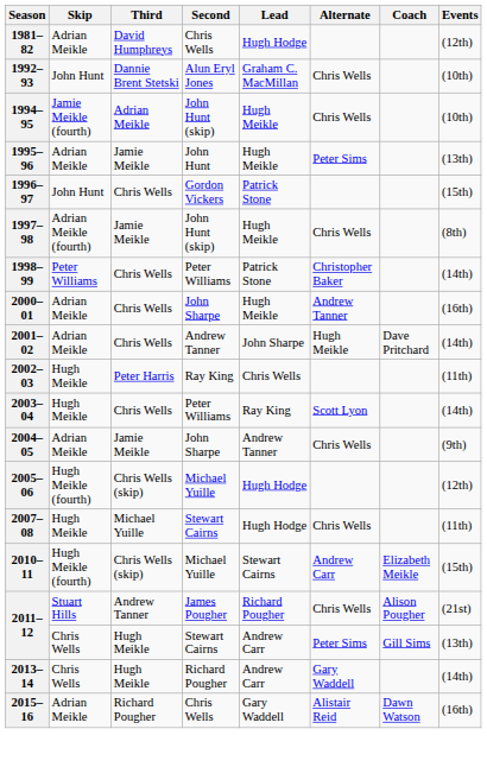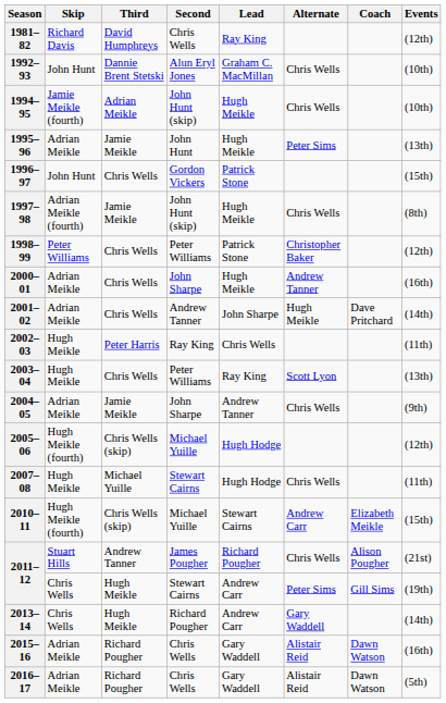 <table class="wikitable">
 <tr>
 <th scope="col">Season</th>
 <th scope="col">Skip</th>
 <th scope="col">Third</th>
 <th scope="col">Second</th>
 <th scope="col">Lead</th>
 <th scope="col">Alternate</th>
 <th scope="col">Coach</th>
 <th scope="col">Events</th>
 </tr>
 <tr>
 <th scope="row">1981–82</th>
-<td>Adrian Meikle</td>
+<td><a href='#'>Richard Davis</a></td>
 <td><a href='#'>David Humphreys</a></td>
 <td>Chris Wells</td>
-<td><a href='#'>Hugh Hodge</a></td>
+<td><a href='#'>Ray King</a></td>
 <td></td>
 <td></td>
 <td> (12th)</td>
 </tr>
 <tr>
 <th scope="row">1992–93</th>
 <td>John Hunt</td>
 <td><a href='#'>Dannie Brent Stetski</a></td>
 <td><a href='#'>Alun Eryl Jones</a></td>
 <td><a href='#'>Graham C. MacMillan</a></td>
 <td>Chris Wells</td>
 <td></td>
 <td> (10th)</td>
 </tr>
 <tr>
 <th scope="row">1994–95</th>
 <td><a href='#'>Jamie Meikle</a> (fourth)</td>
 <td><a href='#'>Adrian Meikle</a></td>
 <td><a href='#'>John Hunt</a> (skip)</td>
 <td><a href='#'>Hugh Meikle</a></td>
 <td>Chris Wells</td>
 <td></td>
 <td> (10th)</td>
 </tr>
 <tr>
 <th scope="row">1995–96</th>
 <td>Adrian Meikle</td>
 <td>Jamie Meikle</td>
 <td>John Hunt</td>
 <td>Hugh Meikle</td>
 <td><a href='#'>Peter Sims</a></td>
 <td></td>
 <td> (13th)</td>
 </tr>
 <tr>
 <th scope="row">1996–97</th>
 <td>John Hunt</td>
 <td>Chris Wells</td>
 <td><a href='#'>Gordon Vickers</a></td>
 <td><a href='#'>Patrick Stone</a></td>
 <td></td>
 <td></td>
 <td> (15th)</td>
 </tr>
 <tr>
 <th scope="row">1997–98</th>
 <td>Adrian Meikle (fourth)</td>
 <td>Jamie Meikle</td>
 <td>John Hunt (skip)</td>
 <td>Hugh Meikle</td>
 <td>Chris Wells</td>
 <td></td>
 <td> (8th)</td>
 </tr>
 <tr>
 <th scope="row">1998–99</th>
 <td><a href='#'>Peter Williams</a></td>
 <td>Chris Wells</td>
 <td>Peter Williams</td>
 <td>Patrick Stone</td>
 <td><a href='#'>Christopher Baker</a></td>
 <td></td>
-<td> (14th)</td>
+<td> (12th)</td>
 </tr>
 <tr>
 <th scope="row">2000–01</th>
 <td>Adrian Meikle</td>
 <td>Chris Wells</td>
 <td><a href='#'>John Sharpe</a></td>
 <td>Hugh Meikle</td>
 <td><a href='#'>Andrew Tanner</a></td>
 <td></td>
 <td> (16th)</td>
 </tr>
 <tr>
 <th scope="row">2001–02</th>
 <td>Adrian Meikle</td>
 <td>Chris Wells</td>
 <td>Andrew Tanner</td>
 <td>John Sharpe</td>
 <td>Hugh Meikle</td>
 <td>Dave Pritchard</td>
 <td> (14th)</td>
 </tr>
 <tr>
 <th scope="row">2002–03</th>
 <td>Hugh Meikle</td>
 <td><a href='#'>Peter Harris</a></td>
 <td>Ray King</td>
 <td>Chris Wells</td>
 <td></td>
 <td></td>
 <td> (11th)</td>
 </tr>
 <tr>
 <th scope="row">2003–04</th>
 <td>Hugh Meikle</td>
 <td>Chris Wells</td>
 <td>Peter Williams</td>
 <td>Ray King</td>
 <td><a href='#'>Scott Lyon</a></td>
 <td></td>
-<td> (14th)</td>
+<td> (13th)</td>
 </tr>
 <tr>
 <th scope="row">2004–05</th>
 <td>Adrian Meikle</td>
 <td>Jamie Meikle</td>
 <td>John Sharpe</td>
 <td>Andrew Tanner</td>
 <td>Chris Wells</td>
 <td></td>
 <td> (9th)</td>
 </tr>
 <tr>
 <th scope="row">2005–06</th>
 <td>Hugh Meikle (fourth)</td>
 <td>Chris Wells (skip)</td>
 <td><a href='#'>Michael Yuille</a></td>
 <td><a href='#'>Hugh Hodge</a></td>
 <td></td>
 <td></td>
 <td> (12th)</td>
 </tr>
 <tr>
 <th scope="row">2007–08</th>
 <td>Hugh Meikle</td>
 <td>Michael Yuille</td>
 <td><a href='#'>Stewart Cairns</a></td>
 <td>Hugh Hodge</td>
 <td>Chris Wells</td>
 <td></td>
 <td> (11th)</td>
 </tr>
 <tr>
 <th scope="row">2010–11</th>
 <td>Hugh Meikle (fourth)</td>
 <td>Chris Wells (skip)</td>
 <td>Michael Yuille</td>
 <td>Stewart Cairns</td>
 <td><a href='#'>Andrew Carr</a></td>
 <td><a href='#'>Elizabeth Meikle</a></td>
 <td> (15th)</td>
 </tr>
 <tr>
 <th scope="row" rowspan=2>2011–12</th>
 <td><a href='#'>Stuart Hills</a></td>
 <td>Andrew Tanner</td>
 <td><a href='#'>James Pougher</a></td>
 <td><a href='#'>Richard Pougher</a></td>
 <td>Chris Wells</td>
 <td><a href='#'>Alison Pougher</a></td>
 <td> (21st)</td>
 </tr>
 <tr>
 <td>Chris Wells</td>
 <td>Hugh Meikle</td>
 <td>Stewart Cairns</td>
 <td>Andrew Carr</td>
 <td><a href='#'>Peter Sims</a></td>
 <td><a href='#'>Gill Sims</a></td>
-<td> (13th)</td>
+<td> (19th)</td>
 </tr>
 <tr>
 <th scope="row">2013–14</th>
 <td>Chris Wells</td>
 <td>Hugh Meikle</td>
 <td>Richard Pougher</td>
 <td>Andrew Carr</td>
 <td><a href='#'>Gary Waddell</a></td>
 <td></td>
 <td> (14th)</td>
 </tr>
 <tr>
 <th scope="row">2015–16</th>
 <td>Adrian Meikle</td>
 <td>Richard Pougher</td>
 <td>Chris Wells</td>
 <td>Gary Waddell</td>
 <td><a href='#'>Alistair Reid</a></td>
 <td><a href='#'>Dawn Watson</a></td>
 <td> (16th)</td>
 </tr>
+<tr>
+<th scope="row">2016–17</th>
+<td>Adrian Meikle</td>
+<td>Richard Pougher</td>
+<td>Chris Wells</td>
+<td>Gary Waddell</td>
+<td>Alistair Reid</td>
+<td>Dawn Watson</td>
+<td> (5th)</td>
+</tr>
 </table>
